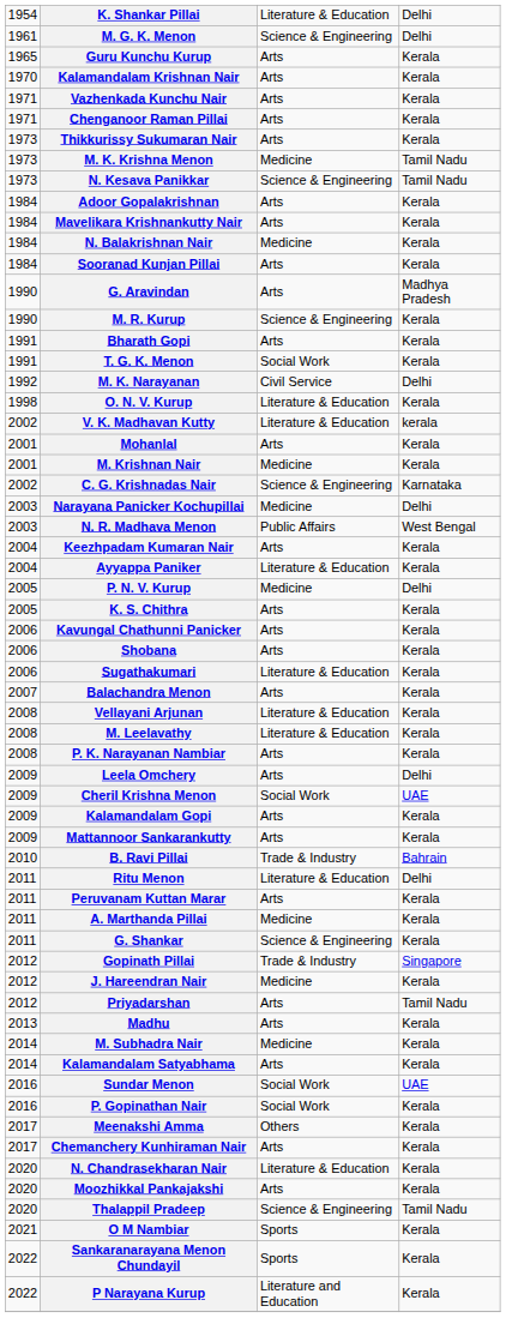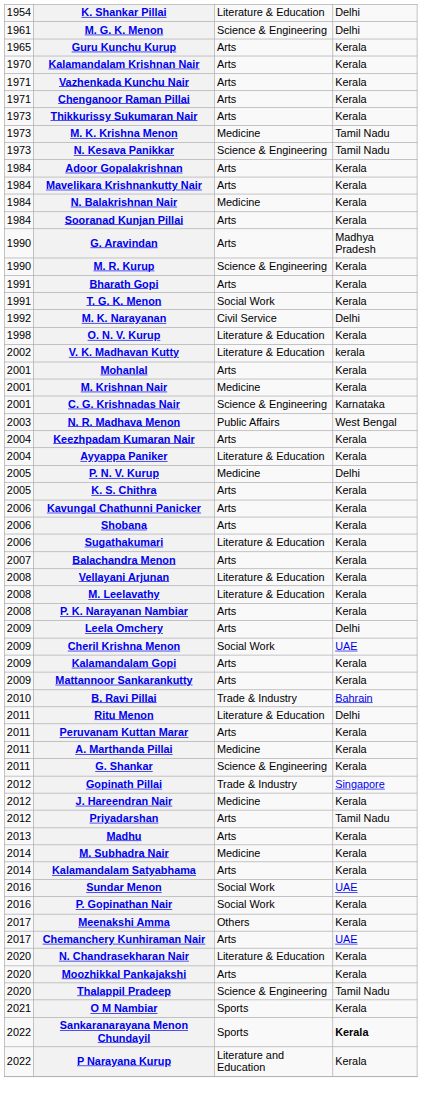 <table class="wikitable sortable mw-collapsible">
 <tr>
 <td>1954</td>
 <th><a href='#'>K. Shankar Pillai</a></th>
 <td>Literature & Education</td>
 <td>Delhi</td>
 </tr>
 <tr>
 <td>1961</td>
 <th><a href='#'>M. G. K. Menon</a></th>
 <td>Science & Engineering</td>
 <td>Delhi</td>
 </tr>
 <tr>
 <td>1965</td>
 <th><a href='#'>Guru Kunchu Kurup</a></th>
 <td>Arts</td>
 <td>Kerala</td>
 </tr>
 <tr>
 <td>1970</td>
 <th><a href='#'>Kalamandalam Krishnan Nair</a></th>
 <td>Arts</td>
 <td>Kerala</td>
 </tr>
 <tr>
 <td>1971</td>
 <th><a href='#'>Vazhenkada Kunchu Nair</a></th>
 <td>Arts</td>
 <td>Kerala</td>
 </tr>
 <tr>
 <td>1971</td>
 <th><a href='#'>Chenganoor Raman Pillai</a></th>
 <td>Arts</td>
 <td>Kerala</td>
 </tr>
 <tr>
 <td>1973</td>
 <th><a href='#'>Thikkurissy Sukumaran Nair</a></th>
 <td>Arts</td>
 <td>Kerala</td>
 </tr>
 <tr>
 <td>1973</td>
 <th><a href='#'>M. K. Krishna Menon</a></th>
 <td>Medicine</td>
 <td>Tamil Nadu</td>
 </tr>
 <tr>
 <td>1973</td>
 <th><a href='#'>N. Kesava Panikkar</a></th>
 <td>Science & Engineering</td>
 <td>Tamil Nadu</td>
 </tr>
 <tr>
 <td>1984</td>
 <th><a href='#'>Adoor Gopalakrishnan</a></th>
 <td>Arts</td>
 <td>Kerala</td>
 </tr>
 <tr>
 <td>1984</td>
 <th><a href='#'>Mavelikara Krishnankutty Nair</a></th>
 <td>Arts</td>
 <td>Kerala</td>
 </tr>
 <tr>
 <td>1984</td>
 <th><a href='#'>N. Balakrishnan Nair</a></th>
 <td>Medicine</td>
 <td>Kerala</td>
 </tr>
 <tr>
 <td>1984</td>
 <th><a href='#'>Sooranad Kunjan Pillai</a></th>
 <td>Arts</td>
 <td>Kerala</td>
 </tr>
 <tr>
 <td>1990</td>
 <th><a href='#'>G. Aravindan</a></th>
 <td>Arts</td>
 <td>Madhya Pradesh</td>
 </tr>
 <tr>
 <td>1990</td>
 <th><a href='#'>M. R. Kurup</a></th>
 <td>Science & Engineering</td>
 <td>Kerala</td>
 </tr>
 <tr>
 <td>1991</td>
 <th><a href='#'>Bharath Gopi</a></th>
 <td>Arts</td>
 <td>Kerala</td>
 </tr>
 <tr>
 <td>1991</td>
 <th><a href='#'>T. G. K. Menon</a></th>
 <td>Social Work</td>
 <td>Kerala</td>
 </tr>
 <tr>
 <td>1992</td>
 <th><a href='#'>M. K. Narayanan</a></th>
 <td>Civil Service</td>
 <td>Delhi</td>
 </tr>
 <tr>
 <td>1998</td>
 <th><a href='#'>O. N. V. Kurup</a></th>
 <td>Literature & Education</td>
 <td>Kerala</td>
 </tr>
 <tr>
 <td>2002</td>
 <th><a href='#'>V. K. Madhavan Kutty</a></th>
 <td>Literature & Education</td>
 <td>kerala</td>
 </tr>
 <tr>
 <td>2001</td>
 <th><a href='#'>Mohanlal</a></th>
 <td>Arts</td>
 <td>Kerala</td>
 </tr>
 <tr>
 <td>2001</td>
 <th><a href='#'>M. Krishnan Nair</a></th>
 <td>Medicine</td>
 <td>Kerala</td>
 </tr>
 <tr>
-<td>2002</td>
+<td>2001</td>
 <th><a href='#'>C. G. Krishnadas Nair</a></th>
 <td>Science & Engineering</td>
 <td>Karnataka</td>
-</tr>
-<tr>
-<td>2003</td>
-<th><a href='#'>Narayana Panicker Kochupillai</a></th>
-<td>Medicine</td>
-<td>Delhi</td>
 </tr>
 <tr>
 <td>2003</td>
 <th><a href='#'>N. R. Madhava Menon</a></th>
 <td>Public Affairs</td>
 <td>West Bengal</td>
 </tr>
 <tr>
 <td>2004</td>
 <th><a href='#'>Keezhpadam Kumaran Nair</a></th>
 <td>Arts</td>
 <td>Kerala</td>
 </tr>
 <tr>
 <td>2004</td>
 <th><a href='#'>Ayyappa Paniker</a></th>
 <td>Literature & Education</td>
 <td>Kerala</td>
 </tr>
 <tr>
 <td>2005</td>
 <th><a href='#'>P. N. V. Kurup</a></th>
 <td>Medicine</td>
 <td>Delhi</td>
 </tr>
 <tr>
 <td>2005</td>
 <th><a href='#'>K. S. Chithra</a></th>
 <td>Arts</td>
 <td>Kerala</td>
 </tr>
 <tr>
 <td>2006</td>
 <th><a href='#'>Kavungal Chathunni Panicker</a></th>
 <td>Arts</td>
 <td>Kerala</td>
 </tr>
 <tr>
 <td>2006</td>
 <th><a href='#'>Shobana</a></th>
 <td>Arts</td>
 <td>Kerala</td>
 </tr>
 <tr>
 <td>2006</td>
 <th><a href='#'>Sugathakumari</a></th>
 <td>Literature & Education</td>
 <td>Kerala</td>
 </tr>
 <tr>
 <td>2007</td>
 <th><a href='#'>Balachandra Menon</a></th>
 <td>Arts</td>
 <td>Kerala</td>
 </tr>
 <tr>
 <td>2008</td>
 <th><a href='#'>Vellayani Arjunan</a></th>
 <td>Literature & Education</td>
 <td>Kerala</td>
 </tr>
 <tr>
 <td>2008</td>
 <th><a href='#'>M. Leelavathy</a></th>
 <td>Literature & Education</td>
 <td>Kerala</td>
 </tr>
 <tr>
 <td>2008</td>
 <th><a href='#'>P. K. Narayanan Nambiar</a></th>
 <td>Arts</td>
 <td>Kerala</td>
 </tr>
 <tr>
 <td>2009</td>
 <th><a href='#'>Leela Omchery</a></th>
 <td>Arts</td>
 <td>Delhi</td>
 </tr>
 <tr>
 <td>2009</td>
 <th><a href='#'>Cheril Krishna Menon</a></th>
 <td>Social Work</td>
 <td><a href='#'>UAE</a></td>
 </tr>
 <tr>
 <td>2009</td>
 <th><a href='#'>Kalamandalam Gopi</a></th>
 <td>Arts</td>
 <td>Kerala</td>
 </tr>
 <tr>
 <td>2009</td>
 <th><a href='#'>Mattannoor Sankarankutty</a></th>
 <td>Arts</td>
 <td>Kerala</td>
 </tr>
 <tr>
 <td>2010</td>
 <th><a href='#'>B. Ravi Pillai</a></th>
 <td>Trade & Industry</td>
 <td><a href='#'>Bahrain</a></td>
 </tr>
 <tr>
 <td>2011</td>
 <th><a href='#'>Ritu Menon</a></th>
 <td>Literature & Education</td>
 <td>Delhi</td>
 </tr>
 <tr>
 <td>2011</td>
 <th><a href='#'>Peruvanam Kuttan Marar</a></th>
 <td>Arts</td>
 <td>Kerala</td>
 </tr>
 <tr>
 <td>2011</td>
 <th><a href='#'>A. Marthanda Pillai</a></th>
 <td>Medicine</td>
 <td>Kerala</td>
 </tr>
 <tr>
 <td>2011</td>
 <th><a href='#'>G. Shankar</a></th>
 <td>Science & Engineering</td>
 <td>Kerala</td>
 </tr>
 <tr>
 <td>2012</td>
 <th><a href='#'>Gopinath Pillai</a></th>
 <td>Trade & Industry</td>
 <td><a href='#'>Singapore</a></td>
 </tr>
 <tr>
 <td>2012</td>
 <th><a href='#'>J. Hareendran Nair</a></th>
 <td>Medicine</td>
 <td>Kerala</td>
 </tr>
 <tr>
 <td>2012</td>
 <th><a href='#'>Priyadarshan</a></th>
 <td>Arts</td>
 <td>Tamil Nadu</td>
 </tr>
 <tr>
 <td>2013</td>
 <th><a href='#'>Madhu</a></th>
 <td>Arts</td>
 <td>Kerala</td>
 </tr>
 <tr>
 <td>2014</td>
 <th><a href='#'>M. Subhadra Nair</a></th>
 <td>Medicine</td>
 <td>Kerala</td>
 </tr>
 <tr>
 <td>2014</td>
 <th><a href='#'>Kalamandalam Satyabhama</a></th>
 <td>Arts</td>
 <td>Kerala</td>
 </tr>
 <tr>
 <td>2016</td>
 <th><a href='#'>Sundar Menon</a></th>
 <td>Social Work</td>
 <td><a href='#'>UAE</a></td>
 </tr>
 <tr>
 <td>2016</td>
 <th><a href='#'>P. Gopinathan Nair</a></th>
 <td>Social Work</td>
 <td>Kerala</td>
 </tr>
 <tr>
 <td>2017</td>
 <th><a href='#'>Meenakshi Amma</a></th>
 <td>Others</td>
 <td>Kerala</td>
 </tr>
 <tr>
 <td>2017</td>
 <th><a href='#'>Chemanchery Kunhiraman Nair</a></th>
 <td>Arts</td>
-<td>Kerala</td>
+<td><a href='#'>UAE</a></td>
 </tr>
 <tr>
 <td rowspan="1">2020</td>
 <th><a href='#'>N. Chandrasekharan Nair</a></th>
 <td>Literature & Education</td>
 <td>Kerala</td>
 </tr>
 <tr>
 <td>2020</td>
 <th><a href='#'>Moozhikkal Pankajakshi</a></th>
 <td>Arts</td>
 <td>Kerala</td>
 </tr>
 <tr>
 <td>2020</td>
 <th><a href='#'>Thalappil Pradeep</a></th>
 <td>Science & Engineering</td>
 <td>Tamil Nadu</td>
 </tr>
 <tr>
 <td>2021</td>
 <th><a href='#'>O M Nambiar</a></th>
 <td>Sports</td>
 <td>Kerala</td>
 </tr>
 <tr>
 <td rowspan="1">2022</td>
 <th><a href='#'>Sankaranarayana Menon Chundayil</a></th>
 <td>Sports</td>
-<td>Kerala</td>
+<td><strong>Kerala</strong></td>
 </tr>
 <tr>
 <td rowspan="1">2022</td>
 <th><a href='#'>P Narayana Kurup</a></th>
 <td>Literature and Education</td>
 <td>Kerala</td>
 </tr>
 <tr>
 </tr>
 </table>
